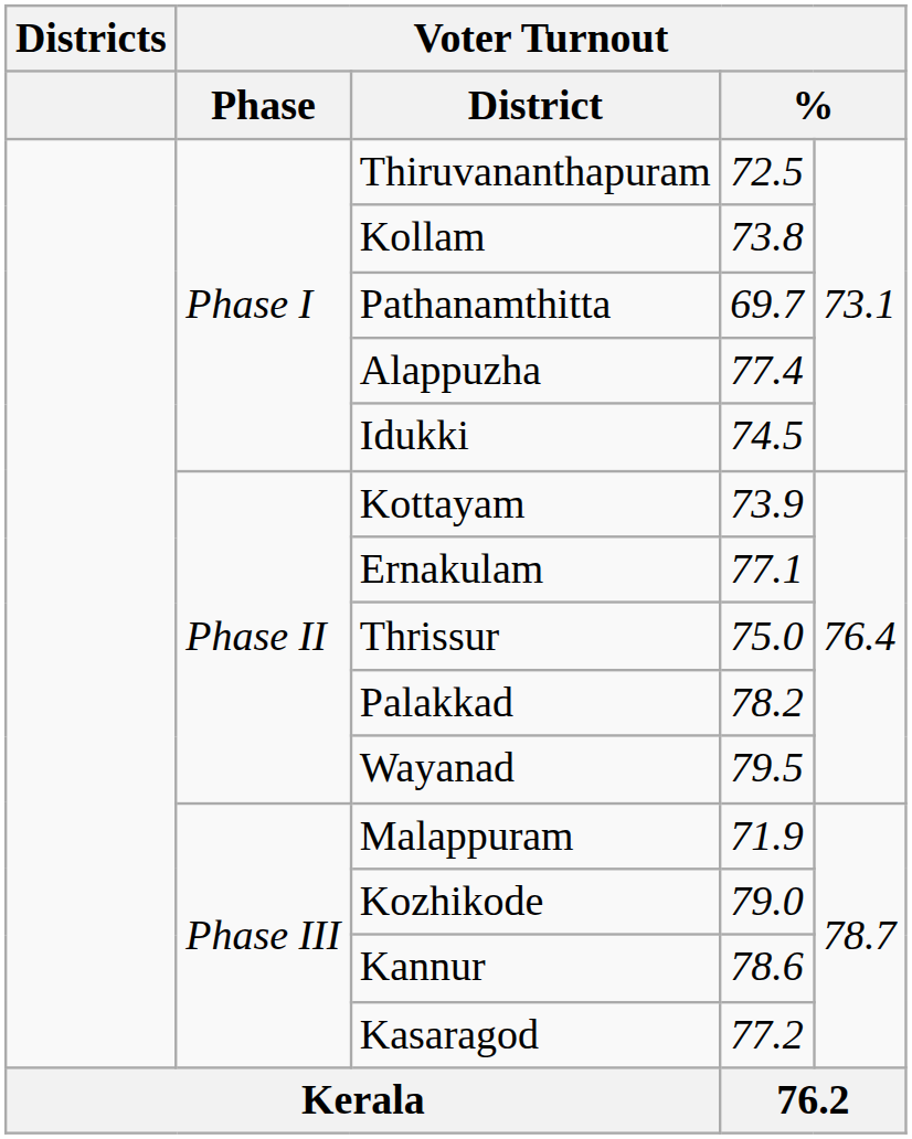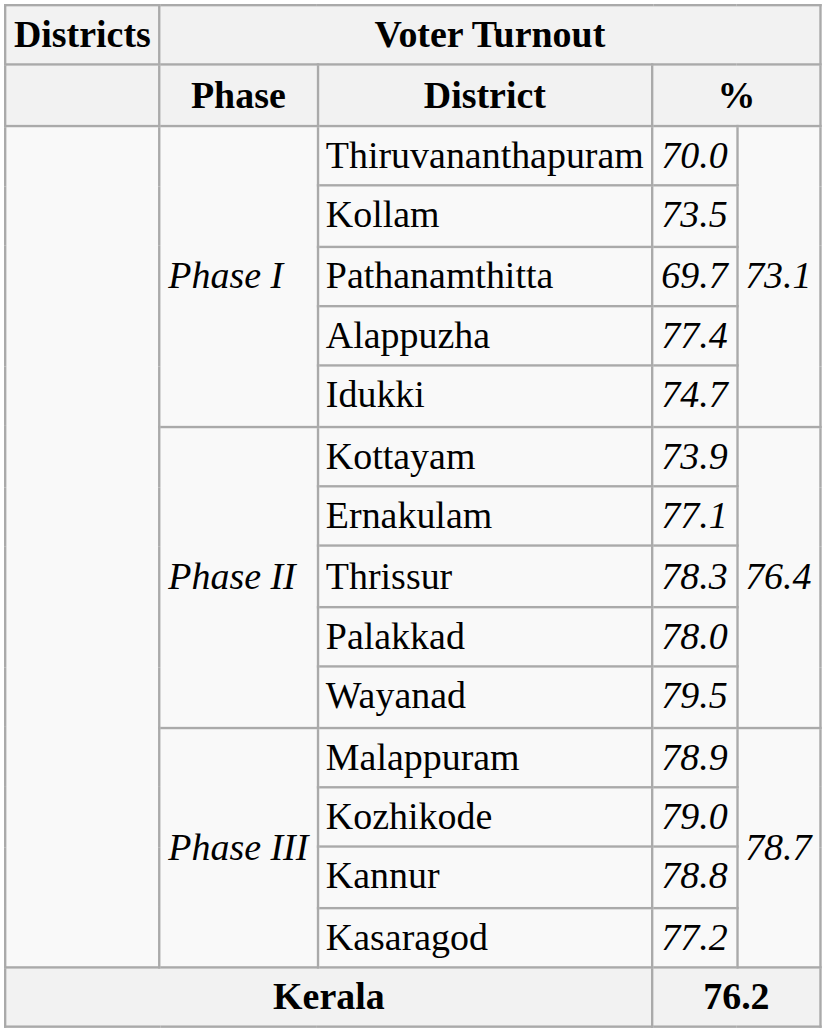 <table class="wikitable">
 <tr>
 <th>Districts</th>
 <th colspan="4">Voter Turnout</th>
 </tr>
 <tr>
 <th></th>
 <th>Phase</th>
 <th>District</th>
 <th colspan="2">%</th>
 </tr>
 <tr>
 <td rowspan ="14"></td>
 <td rowspan="5"><em>Phase I</em></td>
 <td>Thiruvananthapuram</td>
-<td><em>72.5</em></td>
+<td><em>70.0</em></td>
 <td rowspan="5"><em>73.1</em></td>
 </tr>
 <tr>
 <td>Kollam</td>
-<td><em>73.8</em></td>
+<td><em>73.5</em></td>
 </tr>
 <tr>
 <td>Pathanamthitta</td>
 <td><em>69.7</em></td>
 </tr>
 <tr>
 <td>Alappuzha</td>
 <td><em>77.4</em></td>
 </tr>
 <tr>
 <td>Idukki</td>
-<td><em>74.5</em></td>
+<td><em>74.7</em></td>
 </tr>
 <tr>
 <td rowspan="5"><em>Phase II</em></td>
 <td>Kottayam</td>
 <td><em>73.9</em></td>
 <td rowspan="5"><em>76.4</em></td>
 </tr>
 <tr>
 <td>Ernakulam</td>
 <td><em>77.1</em></td>
 </tr>
 <tr>
 <td>Thrissur</td>
-<td><em>75.0</em></td>
+<td><em>78.3</em></td>
 </tr>
 <tr>
 <td>Palakkad</td>
-<td><em>78.2</em></td>
+<td><em>78.0</em></td>
 </tr>
 <tr>
 <td>Wayanad</td>
 <td><em>79.5</em></td>
 </tr>
 <tr>
 <td rowspan="4"><em>Phase III</em></td>
 <td>Malappuram</td>
-<td><em>71.9</em></td>
+<td><em>78.9</em></td>
 <td rowspan="4"><em>78.7</em></td>
 </tr>
 <tr>
 <td>Kozhikode</td>
 <td><em>79.0</em></td>
 </tr>
 <tr>
 <td>Kannur</td>
-<td><em>78.6</em></td>
+<td><em>78.8</em></td>
 </tr>
 <tr>
 <td>Kasaragod</td>
 <td><em>77.2</em></td>
 </tr>
 <tr>
 <th colspan="3">Kerala</th>
 <th colspan="2">76.2</th>
 </tr>
 </table>
